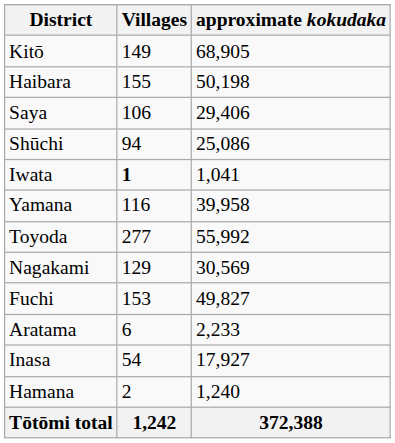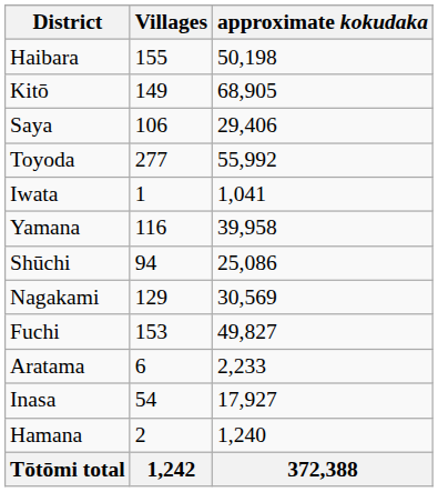 <table class=wikitable>
 <tr>
 </tr>
 <tr>
 <th>District</th>
 <th>Villages</th>
 <th>approximate <em>kokudaka</em></th>
 </tr>
 <tr>
+<td>Haibara</td>
+<td>155</td>
+<td>50,198</td>
+</tr>
+<tr>
 <td>Kitō</td>
 <td>149</td>
 <td>68,905</td>
-</tr>
-<tr>
-<td>Haibara</td>
-<td>155</td>
-<td>50,198</td>
 </tr>
 <tr>
 <td>Saya</td>
 <td>106</td>
 <td>29,406</td>
 </tr>
 <tr>
-<td>Shūchi</td>
-<td>94</td>
-<td>25,086</td>
+<td>Toyoda</td>
+<td>277</td>
+<td>55,992</td>
 </tr>
 <tr>
 <td>Iwata</td>
-<td><strong>1</strong></td>
+<td>1</td>
 <td>1,041</td>
 </tr>
 <tr>
 <td>Yamana</td>
 <td>116</td>
 <td>39,958</td>
 </tr>
 <tr>
-<td>Toyoda</td>
-<td>277</td>
-<td>55,992</td>
+<td>Shūchi</td>
+<td>94</td>
+<td>25,086</td>
 </tr>
 <tr>
 <td>Nagakami</td>
 <td>129</td>
 <td>30,569</td>
 </tr>
 <tr>
 <td>Fuchi</td>
 <td>153</td>
 <td>49,827</td>
 </tr>
 <tr>
 <td>Aratama</td>
 <td>6</td>
 <td>2,233</td>
 </tr>
 <tr>
 <td>Inasa</td>
 <td>54</td>
 <td>17,927</td>
 </tr>
 <tr>
 <td>Hamana</td>
 <td>2</td>
 <td>1,240</td>
 </tr>
 <tr>
 <th>Tōtōmi total</th>
 <th>1,242</th>
 <th>372,388</th>
 </tr>
 </table>
